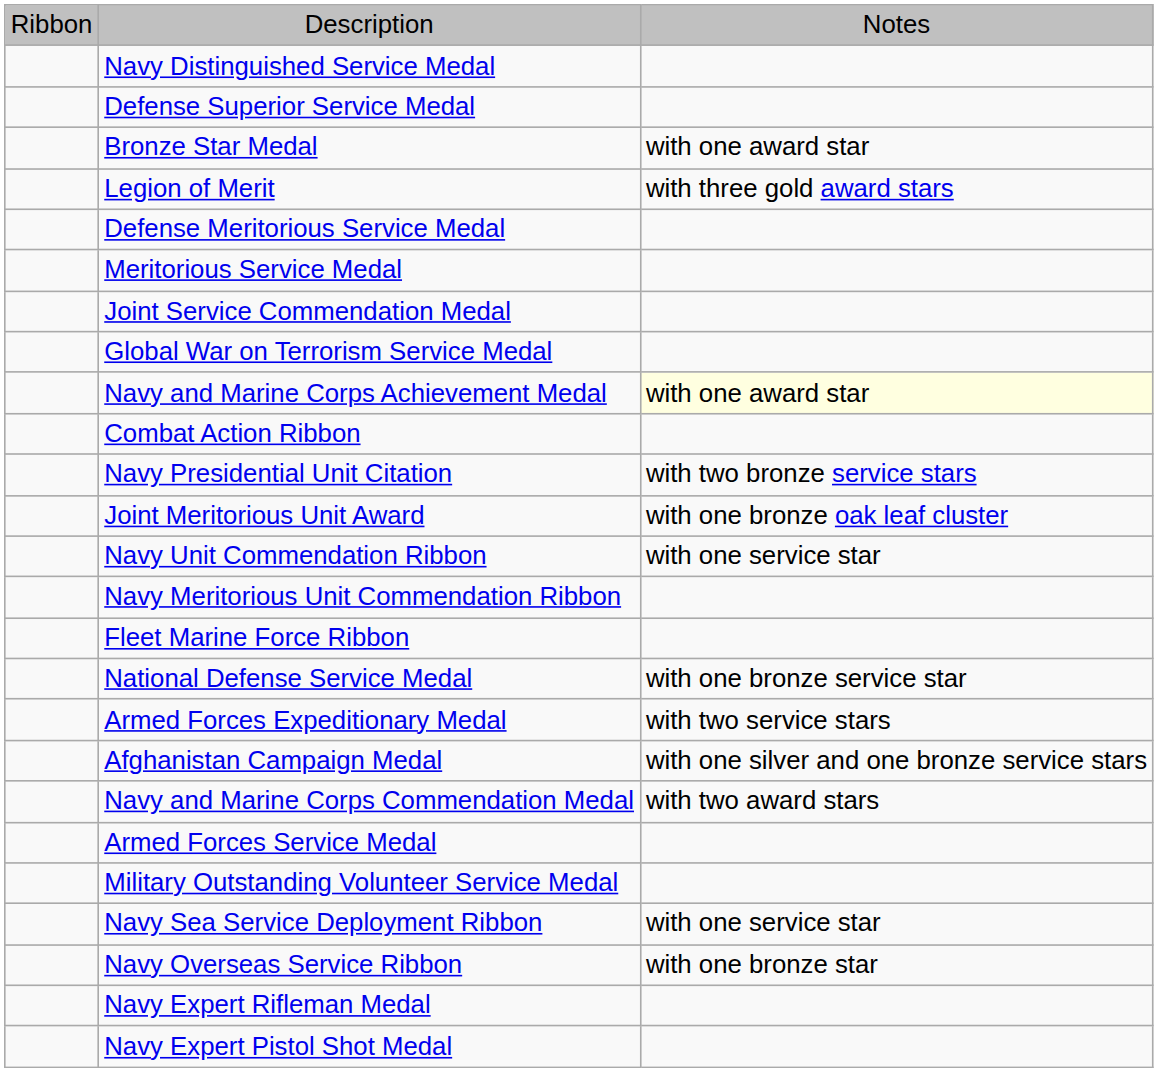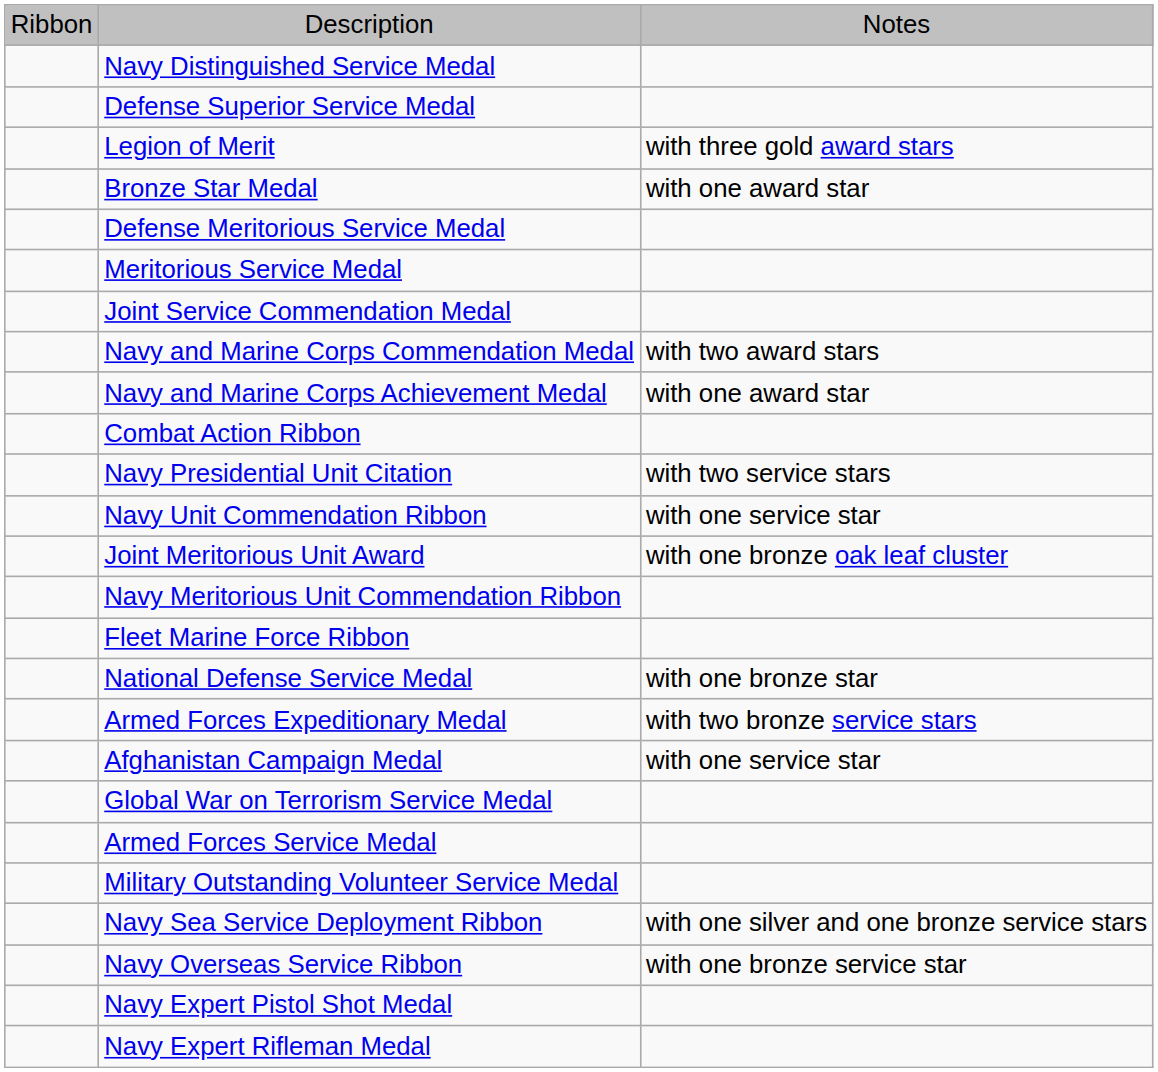 <table class="wikitable">
 <tr style="text-align:center; background:silver;">
 <td>Ribbon</td>
 <td style="background:silver; text-align:center;">Description</td>
 <td style="background:silver; text-align:center;">Notes</td>
 </tr>
 <tr>
 <td></td>
 <td><a href='#'>Navy Distinguished Service Medal</a></td>
 <td></td>
 </tr>
 <tr>
 <td></td>
 <td><a href='#'>Defense Superior Service Medal</a></td>
 <td></td>
 </tr>
 <tr>
 <td></td>
-<td><a href='#'>Bronze Star Medal</a></td>
-<td>with one award star</td>
+<td><a href='#'>Legion of Merit</a></td>
+<td>with three gold <a href='#'>award stars</a></td>
 </tr>
 <tr>
 <td></td>
-<td><a href='#'>Legion of Merit</a></td>
-<td>with three gold <a href='#'>award stars</a></td>
+<td><a href='#'>Bronze Star Medal</a></td>
+<td>with one award star</td>
 </tr>
 <tr>
 <td></td>
 <td><a href='#'>Defense Meritorious Service Medal</a></td>
 <td></td>
 </tr>
 <tr>
 <td></td>
 <td><a href='#'>Meritorious Service Medal</a></td>
 <td></td>
 </tr>
 <tr>
 <td></td>
 <td><a href='#'>Joint Service Commendation Medal</a></td>
 <td></td>
 </tr>
 <tr>
 <td></td>
-<td><a href='#'>Global War on Terrorism Service Medal</a></td>
-<td></td>
+<td><a href='#'>Navy and Marine Corps Commendation Medal</a></td>
+<td>with two award stars</td>
 </tr>
 <tr>
 <td></td>
 <td><a href='#'>Navy and Marine Corps Achievement Medal</a></td>
-<td style="background: lightyellow;">with one award star</td>
+<td>with one award star</td>
 </tr>
 <tr>
 <td></td>
 <td><a href='#'>Combat Action Ribbon</a></td>
 <td></td>
 </tr>
 <tr>
 <td></td>
 <td><a href='#'>Navy Presidential Unit Citation</a></td>
-<td>with two bronze <a href='#'>service stars</a></td>
+<td>with two service stars</td>
+</tr>
+<tr>
+<td></td>
+<td><a href='#'>Navy Unit Commendation Ribbon</a></td>
+<td>with one service star</td>
 </tr>
 <tr>
 <td></td>
 <td><a href='#'>Joint Meritorious Unit Award</a></td>
 <td>with one bronze <a href='#'>oak leaf cluster</a></td>
-</tr>
-<tr>
-<td></td>
-<td><a href='#'>Navy Unit Commendation Ribbon</a></td>
-<td>with one service star</td>
 </tr>
 <tr>
 <td></td>
 <td><a href='#'>Navy Meritorious Unit Commendation Ribbon</a></td>
 <td></td>
 </tr>
 <tr>
 <td></td>
 <td><a href='#'>Fleet Marine Force Ribbon</a></td>
 <td></td>
 </tr>
 <tr>
 <td></td>
 <td><a href='#'>National Defense Service Medal</a></td>
-<td>with one bronze service star</td>
+<td>with one bronze star</td>
 </tr>
 <tr>
 <td></td>
 <td><a href='#'>Armed Forces Expeditionary Medal</a></td>
-<td>with two service stars</td>
+<td>with two bronze <a href='#'>service stars</a></td>
 </tr>
 <tr>
 <td></td>
 <td><a href='#'>Afghanistan Campaign Medal</a></td>
-<td>with one silver and one bronze service stars</td>
+<td>with one service star</td>
 </tr>
 <tr>
 <td></td>
-<td><a href='#'>Navy and Marine Corps Commendation Medal</a></td>
-<td>with two award stars</td>
+<td><a href='#'>Global War on Terrorism Service Medal</a></td>
+<td></td>
 </tr>
 <tr>
 <td></td>
 <td><a href='#'>Armed Forces Service Medal</a></td>
 <td></td>
 </tr>
 <tr>
 <td></td>
 <td><a href='#'>Military Outstanding Volunteer Service Medal</a></td>
 <td></td>
 </tr>
 <tr>
 <td></td>
 <td><a href='#'>Navy Sea Service Deployment Ribbon</a></td>
-<td>with one service star</td>
+<td>with one silver and one bronze service stars</td>
 </tr>
 <tr>
 <td></td>
 <td><a href='#'>Navy Overseas Service Ribbon</a></td>
-<td>with one bronze star</td>
+<td>with one bronze service star</td>
+</tr>
+<tr>
+<td></td>
+<td><a href='#'>Navy Expert Pistol Shot Medal</a></td>
+<td></td>
 </tr>
 <tr>
 <td></td>
 <td><a href='#'>Navy Expert Rifleman Medal</a></td>
 <td></td>
 </tr>
-<tr>
-<td></td>
-<td><a href='#'>Navy Expert Pistol Shot Medal</a></td>
-<td></td>
-</tr>
 </table>
